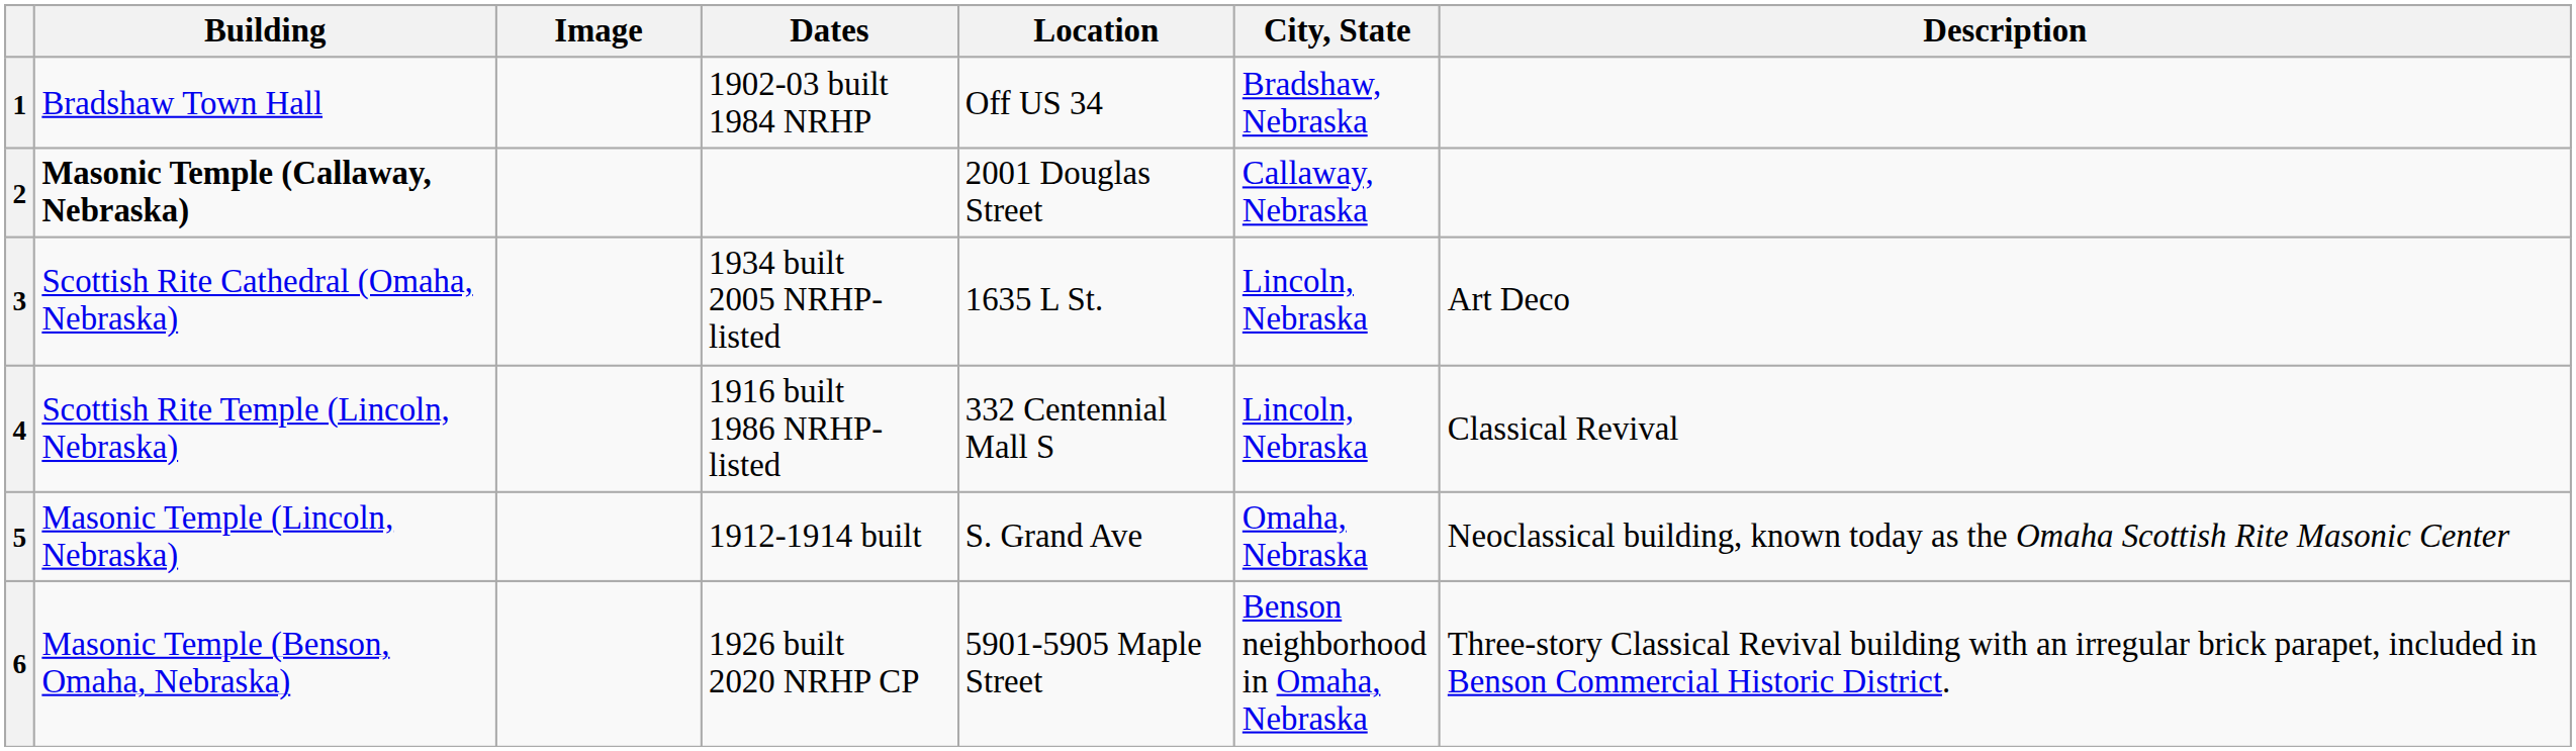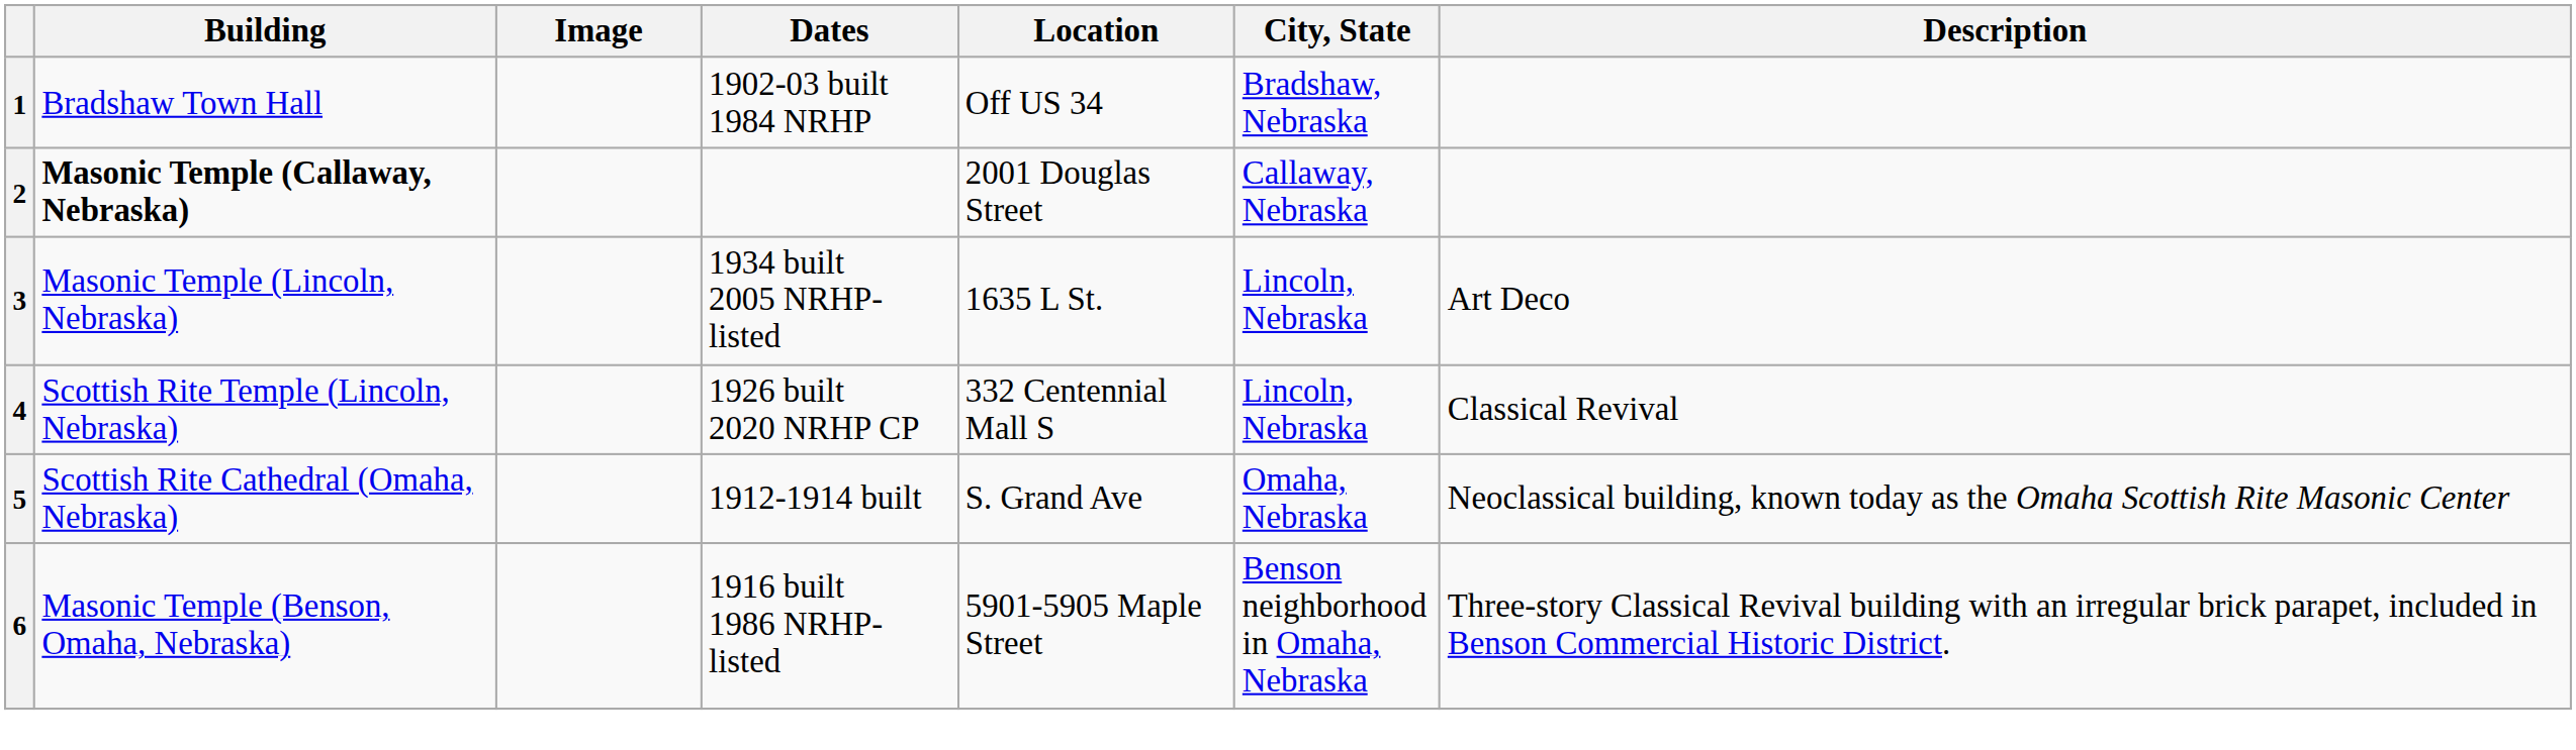 <table class="wikitable sortable" style="width:98%">
 <tr>
 <th></th>
 <th width = 18%><strong>Building</strong></th>
 <th width = 8% class="unsortable"><strong>Image</strong></th>
 <th width = 10%><strong>Dates</strong></th>
 <th><strong>Location</strong></th>
 <th width = 8%><strong>City, State</strong></th>
 <th class="unsortable"><strong>Description</strong></th>
 </tr>
 <tr ->
 <th><small>1</small></th>
 <td><a href='#'>Bradshaw Town Hall</a></td>
 <td></td>
 <td>1902-03 built<br>1984 NRHP</td>
 <td>Off US 34<br></td>
 <td><a href='#'>Bradshaw, Nebraska</a></td>
 <td></td>
 </tr>
 <tr - id="Masonic Temple (Callaway, Nebraska)">
 <th><small>2</small></th>
 <td><strong>Masonic Temple (Callaway, Nebraska)</strong></td>
 <td></td>
 <td></td>
 <td>2001 Douglas Street<br><small></small></td>
 <td><a href='#'>Callaway, Nebraska</a></td>
 <td></td>
 </tr>
 <tr ->
 <th><small>3</small></th>
-<td><a href='#'>Scottish Rite Cathedral (Omaha, Nebraska)</a></td>
+<td><a href='#'>Masonic Temple (Lincoln, Nebraska)</a></td>
 <td></td>
 <td>1934 built<br>2005 NRHP-listed</td>
 <td>1635 L St.<br><small></small></td>
 <td><a href='#'>Lincoln, Nebraska</a></td>
 <td>Art Deco</td>
 </tr>
 <tr ->
 <th><small>4</small></th>
 <td><a href='#'>Scottish Rite Temple (Lincoln, Nebraska)</a></td>
 <td></td>
-<td>1916 built<br>1986 NRHP-listed</td>
+<td>1926 built<br>2020 NRHP CP</td>
 <td>332 Centennial Mall S<br><small></small></td>
 <td><a href='#'>Lincoln, Nebraska</a></td>
 <td>Classical Revival</td>
 </tr>
 <tr ->
 <th><small>5</small></th>
-<td><a href='#'>Masonic Temple (Lincoln, Nebraska)</a></td>
+<td><a href='#'>Scottish Rite Cathedral (Omaha, Nebraska)</a></td>
 <td></td>
 <td>1912-1914 built</td>
 <td>S. Grand Ave<br><small></small></td>
 <td><a href='#'>Omaha, Nebraska</a></td>
 <td>Neoclassical building, known today as the <em>Omaha Scottish Rite Masonic Center</em></td>
 </tr>
 <tr ->
 <th><small>6</small></th>
 <td><a href='#'>Masonic Temple (Benson, Omaha, Nebraska)</a></td>
 <td></td>
-<td>1926 built<br>2020 NRHP CP</td>
+<td>1916 built<br>1986 NRHP-listed</td>
 <td>5901-5905 Maple Street<br><small></small></td>
 <td><a href='#'>Benson</a> neighborhood in <a href='#'>Omaha, Nebraska</a></td>
 <td>Three-story Classical Revival building with an irregular brick parapet, included in <a href='#'>Benson Commercial Historic District</a>.</td>
 </tr>
 <tr ->
 </tr>
 </table>
